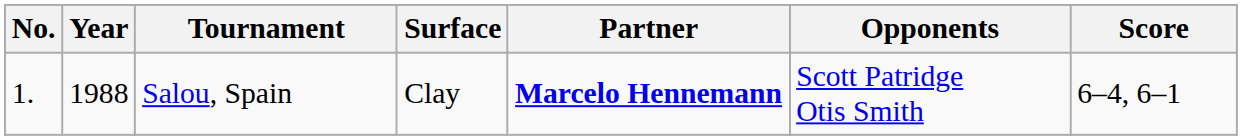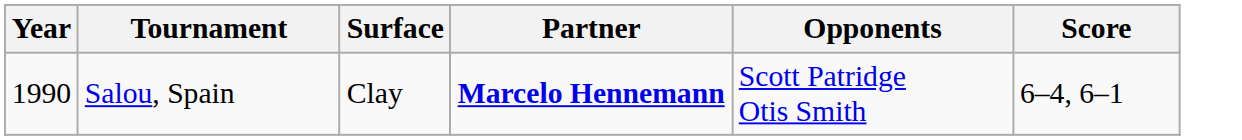 <table class="sortable wikitable" style=font-size:97%>
 <tr>
-<th style="width:20px">No.</th>
 <th style="width:30px">Year</th>
 <th style="width:130px">Tournament</th>
 <th style="width:50px">Surface</th>
 <th style="width:140px">Partner</th>
 <th style="width:140px">Opponents</th>
 <th style="width:80px" class="unsortable">Score</th>
 </tr>
 <tr>
-<td>1.</td>
-<td>1988</td>
+<td>1990</td>
 <td><a href='#'>Salou</a>, Spain</td>
 <td>Clay</td>
 <td><strong> <a href='#'>Marcelo Hennemann</a></strong></td>
 <td> <a href='#'>Scott Patridge</a><br> <a href='#'>Otis Smith</a></td>
 <td>6–4, 6–1</td>
 </tr>
 </table>
